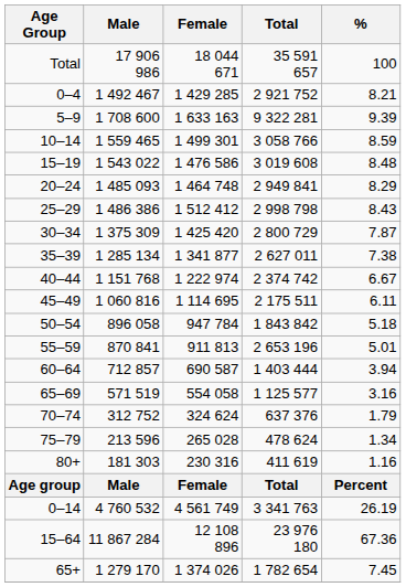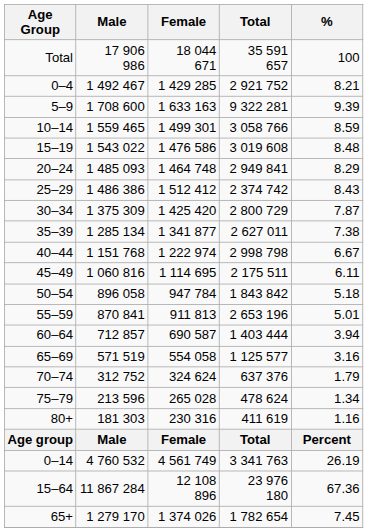 <table class="wikitable">
 <tr>
 <th width="80pt">Age Group</th>
 <th width="80pt">Male</th>
 <th width="80pt">Female</th>
 <th width="80pt">Total</th>
 <th width="80pt">%</th>
 </tr>
 <tr>
 <td align="right">Total</td>
 <td align="right">17 906 986</td>
 <td align="right">18 044 671</td>
 <td align="right">35 591 657</td>
 <td align="right">100</td>
 </tr>
 <tr>
 <td align="right">0–4</td>
 <td align="right">1 492 467</td>
 <td align="right">1 429 285</td>
 <td align="right">2 921 752</td>
 <td align="right">8.21</td>
 </tr>
 <tr>
 <td align="right">5–9</td>
 <td align="right">1 708 600</td>
 <td align="right">1 633 163</td>
 <td align="right">9 322 281</td>
 <td align="right">9.39</td>
 </tr>
 <tr>
 <td align="right">10–14</td>
 <td align="right">1 559 465</td>
 <td align="right">1 499 301</td>
 <td align="right">3 058 766</td>
 <td align="right">8.59</td>
 </tr>
 <tr>
 <td align="right">15–19</td>
 <td align="right">1 543 022</td>
 <td align="right">1 476 586</td>
 <td align="right">3 019 608</td>
 <td align="right">8.48</td>
 </tr>
 <tr>
 <td align="right">20–24</td>
 <td align="right">1 485 093</td>
 <td align="right">1 464 748</td>
 <td align="right">2 949 841</td>
 <td align="right">8.29</td>
 </tr>
 <tr>
 <td align="right">25–29</td>
 <td align="right">1 486 386</td>
 <td align="right">1 512 412</td>
-<td align="right">2 998 798</td>
+<td align="right">2 374 742</td>
 <td align="right">8.43</td>
 </tr>
 <tr>
 <td align="right">30–34</td>
 <td align="right">1 375 309</td>
 <td align="right">1 425 420</td>
 <td align="right">2 800 729</td>
 <td align="right">7.87</td>
 </tr>
 <tr>
 <td align="right">35–39</td>
 <td align="right">1 285 134</td>
 <td align="right">1 341 877</td>
 <td align="right">2 627 011</td>
 <td align="right">7.38</td>
 </tr>
 <tr>
 <td align="right">40–44</td>
 <td align="right">1 151 768</td>
 <td align="right">1 222 974</td>
-<td align="right">2 374 742</td>
+<td align="right">2 998 798</td>
 <td align="right">6.67</td>
 </tr>
 <tr>
 <td align="right">45–49</td>
 <td align="right">1 060 816</td>
 <td align="right">1 114 695</td>
 <td align="right">2 175 511</td>
 <td align="right">6.11</td>
 </tr>
 <tr>
 <td align="right">50–54</td>
 <td align="right">896 058</td>
 <td align="right">947 784</td>
 <td align="right">1 843 842</td>
 <td align="right">5.18</td>
 </tr>
 <tr>
 <td align="right">55–59</td>
 <td align="right">870 841</td>
 <td align="right">911 813</td>
 <td align="right">2 653 196</td>
 <td align="right">5.01</td>
 </tr>
 <tr>
 <td align="right">60–64</td>
 <td align="right">712 857</td>
 <td align="right">690 587</td>
 <td align="right">1 403 444</td>
 <td align="right">3.94</td>
 </tr>
 <tr>
 <td align="right">65–69</td>
 <td align="right">571 519</td>
 <td align="right">554 058</td>
 <td align="right">1 125 577</td>
 <td align="right">3.16</td>
 </tr>
 <tr>
 <td align="right">70–74</td>
 <td align="right">312 752</td>
 <td align="right">324 624</td>
 <td align="right">637 376</td>
 <td align="right">1.79</td>
 </tr>
 <tr>
 <td align="right">75–79</td>
 <td align="right">213 596</td>
 <td align="right">265 028</td>
 <td align="right">478 624</td>
 <td align="right">1.34</td>
 </tr>
 <tr>
 <td align="right">80+</td>
 <td align="right">181 303</td>
 <td align="right">230 316</td>
 <td align="right">411 619</td>
 <td align="right">1.16</td>
 </tr>
 <tr>
 <th width="50">Age group</th>
 <th width="80pt">Male</th>
 <th width="80">Female</th>
 <th width="80">Total</th>
 <th width="50">Percent</th>
 </tr>
 <tr>
 <td align="right">0–14</td>
 <td align="right">4 760 532</td>
 <td align="right">4 561 749</td>
 <td align="right">3 341 763</td>
 <td align="right">26.19</td>
 </tr>
 <tr>
 <td align="right">15–64</td>
 <td align="right">11 867 284</td>
 <td align="right">12 108 896</td>
 <td align="right">23 976 180</td>
 <td align="right">67.36</td>
 </tr>
 <tr>
 <td align="right">65+</td>
 <td align="right">1 279 170</td>
 <td align="right">1 374 026</td>
 <td align="right">1 782 654</td>
 <td align="right">7.45</td>
 </tr>
 <tr>
 </tr>
 </table>
